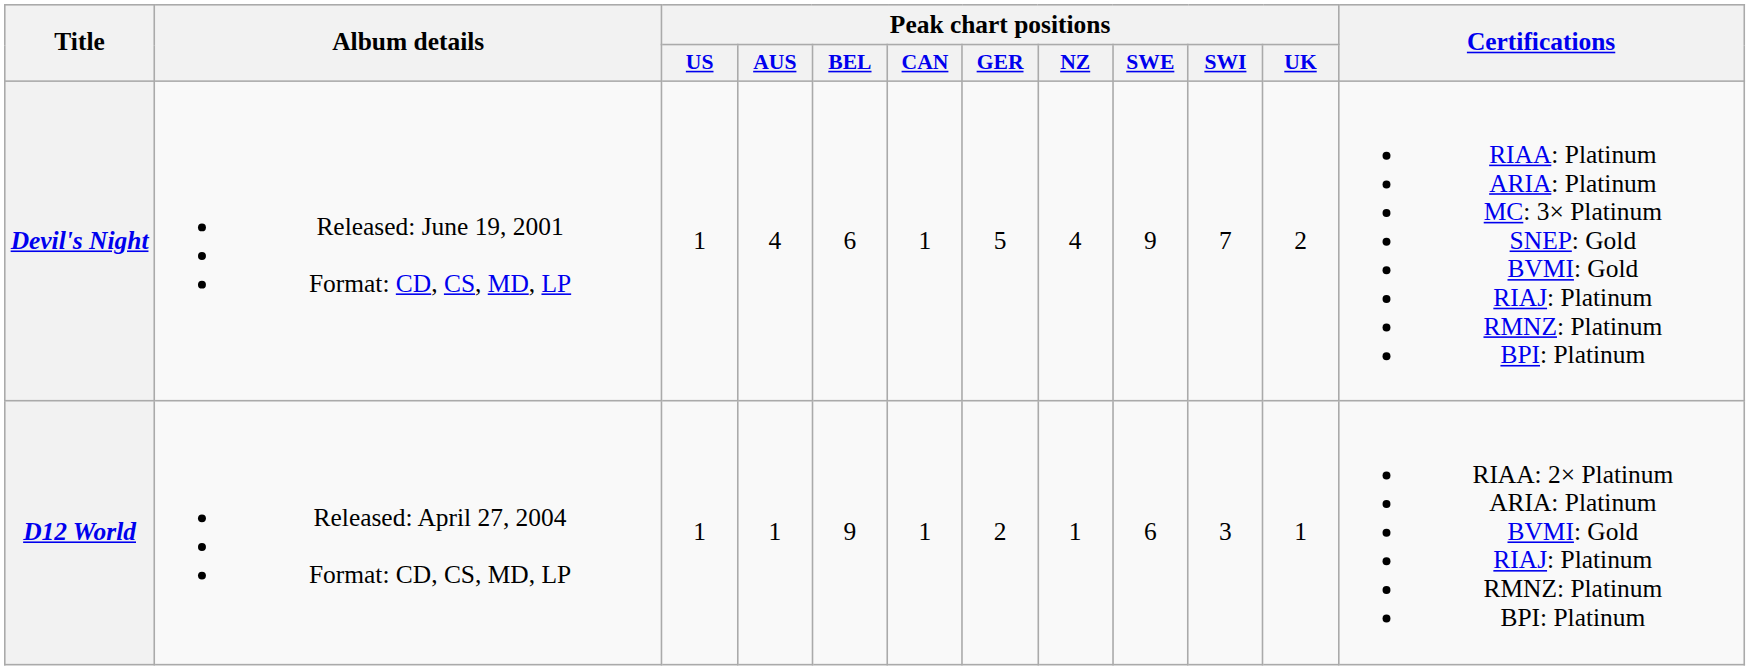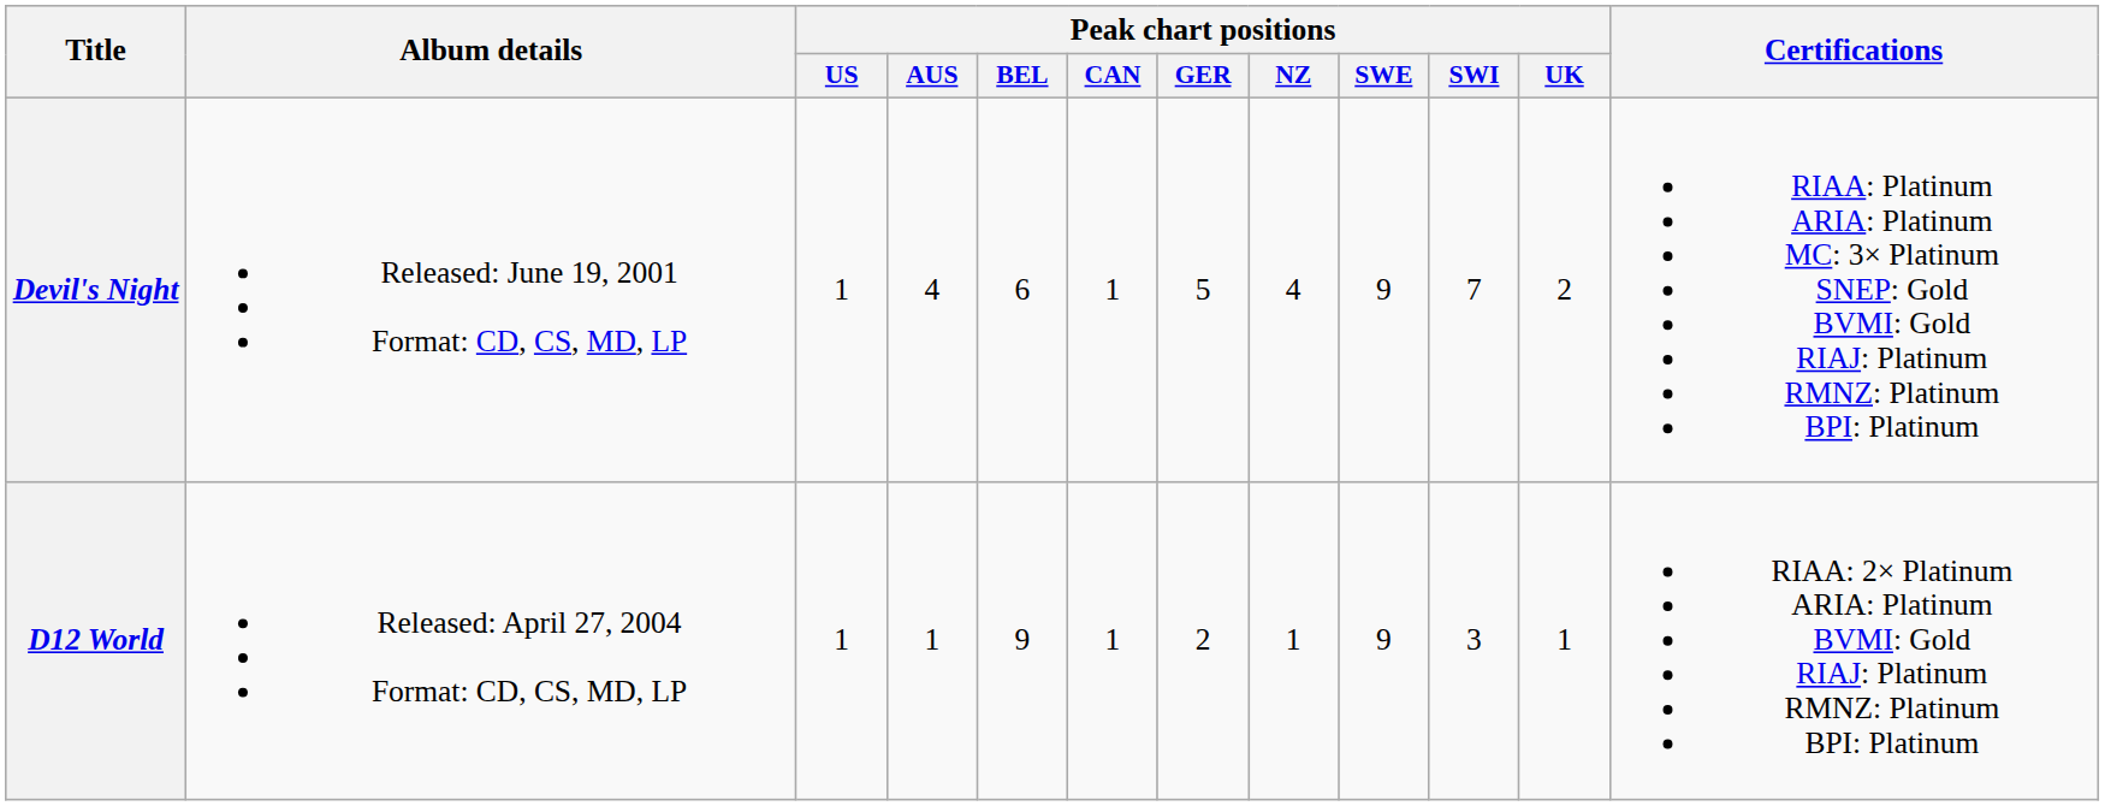 <table class="wikitable plainrowheaders" style="text-align:center;">
 <tr>
 <th scope="col" rowspan="2">Title</th>
 <th scope="col" rowspan="2" style="width:19.5em;">Album details</th>
 <th scope="col" colspan="9">Peak chart positions</th>
 <th scope="col" rowspan="2" style="width:15.5em;"><a href='#'>Certifications</a></th>
 </tr>
 <tr>
 <th scope="col" style="width:3em; font-size:85%"><a href='#'>US</a><br></th>
 <th scope="col" style="width:3em; font-size:85%"><a href='#'>AUS</a><br></th>
 <th scope="col" style="width:3em; font-size:85%"><a href='#'>BEL</a><br></th>
 <th scope="col" style="width:3em; font-size:85%"><a href='#'>CAN</a><br></th>
 <th scope="col" style="width:3em; font-size:85%"><a href='#'>GER</a><br></th>
 <th scope="col" style="width:3em; font-size:85%"><a href='#'>NZ</a><br></th>
 <th scope="col" style="width:3em; font-size:85%"><a href='#'>SWE</a><br></th>
 <th scope="col" style="width:3em; font-size:85%"><a href='#'>SWI</a><br></th>
 <th scope="col" style="width:3em; font-size:85%"><a href='#'>UK</a><br></th>
 </tr>
 <tr>
 <th scope="row"><em><a href='#'>Devil's Night</a></em></th>
 <td><br><ul><li>Released: June 19, 2001</li><li></li><li>Format: <a href='#'>CD</a>, <a href='#'>CS</a>, <a href='#'>MD</a>, <a href='#'>LP</a></li></ul></td>
 <td>1</td>
 <td>4</td>
 <td>6</td>
 <td>1</td>
 <td>5</td>
 <td>4</td>
 <td>9</td>
 <td>7</td>
 <td>2</td>
 <td><br><ul><li><a href='#'>RIAA</a>: Platinum</li><li><a href='#'>ARIA</a>: Platinum</li><li><a href='#'>MC</a>: 3× Platinum</li><li><a href='#'>SNEP</a>: Gold</li><li><a href='#'>BVMI</a>: Gold</li><li><a href='#'>RIAJ</a>: Platinum</li><li><a href='#'>RMNZ</a>: Platinum</li><li><a href='#'>BPI</a>: Platinum</li></ul></td>
 </tr>
 <tr>
 <th scope="row"><em><a href='#'>D12 World</a></em></th>
 <td><br><ul><li>Released: April 27, 2004</li><li></li><li>Format: CD, CS, MD, LP</li></ul></td>
 <td>1</td>
 <td>1</td>
 <td>9</td>
 <td>1</td>
 <td>2</td>
 <td>1</td>
-<td>6</td>
+<td>9</td>
 <td>3</td>
 <td>1</td>
 <td><br><ul><li>RIAA: 2× Platinum</li><li>ARIA: Platinum</li><li><a href='#'>BVMI</a>: Gold</li><li><a href='#'>RIAJ</a>: Platinum</li><li>RMNZ: Platinum</li><li>BPI: Platinum</li></ul></td>
 </tr>
 </table>
